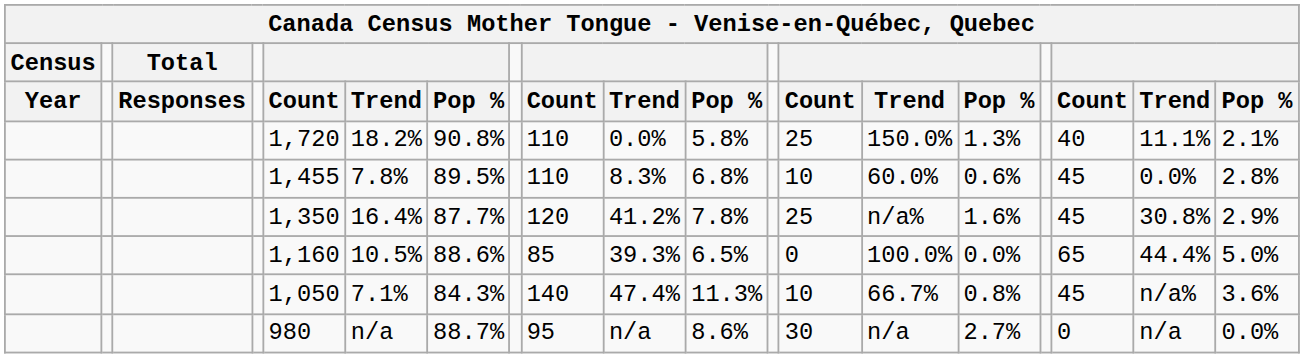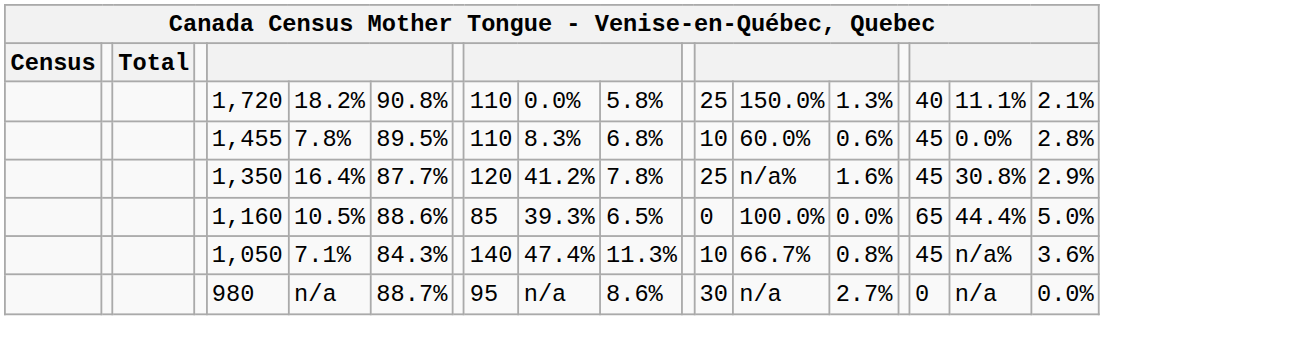 <table class="wikitable">
 <tr>
 <th colspan="19">Canada Census Mother Tongue - Venise-en-Québec, Quebec</th>
 </tr>
 <tr>
 <th>Census</th>
 <td></td>
 <th>Total</th>
 <td colspan="1"></td>
 <th colspan="3"></th>
 <td colspan="1"></td>
 <th colspan="3"></th>
 <td colspan="1"></td>
 <th colspan="3"></th>
 <td colspan="1"></td>
 <th colspan="3"></th>
-</tr>
-<tr>
-<th>Year</th>
-<td></td>
-<th>Responses</th>
-<td></td>
-<th>Count</th>
-<th>Trend</th>
-<th>Pop %</th>
-<td></td>
-<th>Count</th>
-<th>Trend</th>
-<th>Pop %</th>
-<td></td>
-<th>Count</th>
-<th>Trend</th>
-<th>Pop %</th>
-<td></td>
-<th>Count</th>
-<th>Trend</th>
-<th>Pop %</th>
 </tr>
 <tr>
 <td></td>
 <td></td>
 <td></td>
 <td></td>
 <td>1,720</td>
 <td> 18.2%</td>
 <td>90.8%</td>
 <td></td>
 <td>110</td>
 <td> 0.0%</td>
 <td>5.8%</td>
 <td></td>
 <td>25</td>
 <td> 150.0%</td>
 <td>1.3%</td>
 <td></td>
 <td>40</td>
 <td> 11.1%</td>
 <td>2.1%</td>
 </tr>
 <tr>
 <td></td>
 <td></td>
 <td></td>
 <td></td>
 <td>1,455</td>
 <td> 7.8%</td>
 <td>89.5%</td>
 <td></td>
 <td>110</td>
 <td> 8.3%</td>
 <td>6.8%</td>
 <td></td>
 <td>10</td>
 <td> 60.0%</td>
 <td>0.6%</td>
 <td></td>
 <td>45</td>
 <td> 0.0%</td>
 <td>2.8%</td>
 </tr>
 <tr>
 <td></td>
 <td></td>
 <td></td>
 <td></td>
 <td>1,350</td>
 <td> 16.4%</td>
 <td>87.7%</td>
 <td></td>
 <td>120</td>
 <td> 41.2%</td>
 <td>7.8%</td>
 <td></td>
 <td>25</td>
 <td> n/a%</td>
 <td>1.6%</td>
 <td></td>
 <td>45</td>
 <td> 30.8%</td>
 <td>2.9%</td>
 </tr>
 <tr>
 <td></td>
 <td></td>
 <td></td>
 <td></td>
 <td>1,160</td>
 <td> 10.5%</td>
 <td>88.6%</td>
 <td></td>
 <td>85</td>
 <td> 39.3%</td>
 <td>6.5%</td>
 <td></td>
 <td>0</td>
 <td> 100.0%</td>
 <td>0.0%</td>
 <td></td>
 <td>65</td>
 <td> 44.4%</td>
 <td>5.0%</td>
 </tr>
 <tr>
 <td></td>
 <td></td>
 <td></td>
 <td></td>
 <td>1,050</td>
 <td> 7.1%</td>
 <td>84.3%</td>
 <td></td>
 <td>140</td>
 <td> 47.4%</td>
 <td>11.3%</td>
 <td></td>
 <td>10</td>
 <td> 66.7%</td>
 <td>0.8%</td>
 <td></td>
 <td>45</td>
 <td> n/a%</td>
 <td>3.6%</td>
 </tr>
 <tr>
 <td></td>
 <td></td>
 <td></td>
 <td></td>
 <td>980</td>
 <td>n/a</td>
 <td>88.7%</td>
 <td></td>
 <td>95</td>
 <td>n/a</td>
 <td>8.6%</td>
 <td></td>
 <td>30</td>
 <td>n/a</td>
 <td>2.7%</td>
 <td></td>
 <td>0</td>
 <td>n/a</td>
 <td>0.0%</td>
 </tr>
 </table>
